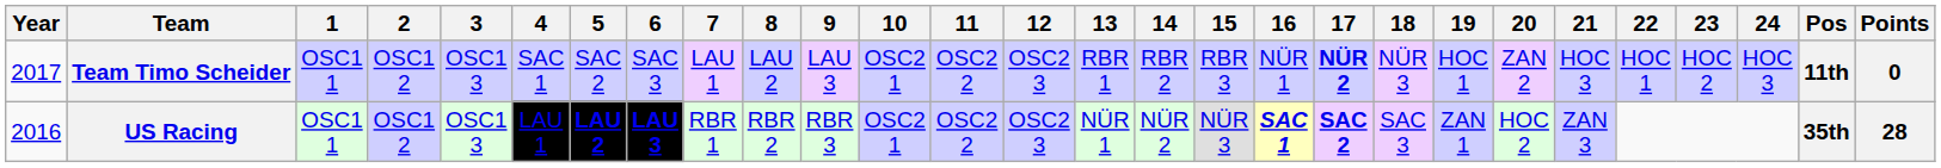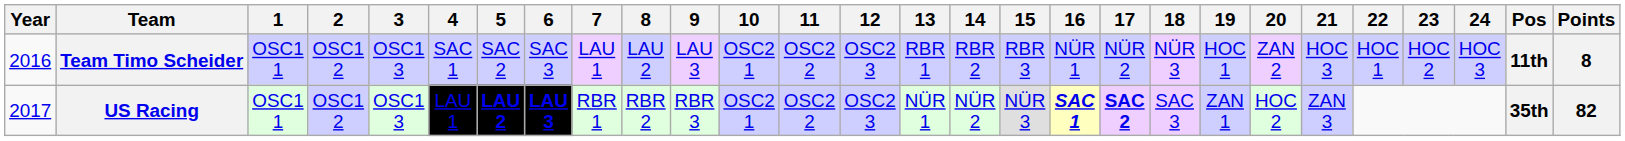 <table class="wikitable" style="text-align:center; font-size:85%">
 <tr>
 <th>Year</th>
 <th>Team</th>
 <th>1</th>
 <th>2</th>
 <th>3</th>
 <th>4</th>
 <th>5</th>
 <th>6</th>
 <th>7</th>
 <th>8</th>
 <th>9</th>
 <th>10</th>
 <th>11</th>
 <th>12</th>
 <th>13</th>
 <th>14</th>
 <th>15</th>
 <th>16</th>
 <th>17</th>
 <th>18</th>
 <th>19</th>
 <th>20</th>
 <th>21</th>
 <th>22</th>
 <th>23</th>
 <th>24</th>
 <th>Pos</th>
 <th>Points</th>
 </tr>
 <tr>
-<td><a href='#'>2017</a></td>
+<td><a href='#'>2016</a></td>
 <th nowrap><a href='#'>Team Timo Scheider</a></th>
 <td style="background:#CFCFFF;"><a href='#'>OSC1<br>1</a><br></td>
 <td style="background:#CFCFFF;"><a href='#'>OSC1<br>2</a><br></td>
 <td style="background:#CFCFFF;"><a href='#'>OSC1<br>3</a><br></td>
 <td style="background:#CFCFFF;"><a href='#'>SAC<br>1</a><br></td>
 <td style="background:#CFCFFF;"><a href='#'>SAC<br>2</a><br></td>
 <td style="background:#CFCFFF;"><a href='#'>SAC<br>3</a><br></td>
 <td style="background:#EFCFFF;"><a href='#'>LAU<br>1</a><br></td>
 <td style="background:#CFCFFF;"><a href='#'>LAU<br>2</a><br></td>
 <td style="background:#EFCFFF;"><a href='#'>LAU<br>3</a><br></td>
 <td style="background:#CFCFFF;"><a href='#'>OSC2<br>1</a><br></td>
 <td style="background:#CFCFFF;"><a href='#'>OSC2<br>2</a><br></td>
 <td style="background:#CFCFFF;"><a href='#'>OSC2<br>3</a><br></td>
 <td style="background:#CFCFFF;"><a href='#'>RBR<br>1</a><br></td>
 <td style="background:#CFCFFF;"><a href='#'>RBR<br>2</a><br></td>
 <td style="background:#CFCFFF;"><a href='#'>RBR<br>3</a><br></td>
 <td style="background:#CFCFFF;"><a href='#'>NÜR<br>1</a><br></td>
-<td style="background:#CFCFFF;"><strong><a href='#'>NÜR<br>2</a><br></strong></td>
+<td style="background:#CFCFFF;"><a href='#'>NÜR<br>2</a><br></td>
 <td style="background:#EFCFFF;"><a href='#'>NÜR<br>3</a><br></td>
 <td style="background:#CFCFFF;"><a href='#'>HOC<br>1</a><br></td>
 <td style="background:#EFCFFF;"><a href='#'>ZAN<br>2</a><br></td>
 <td style="background:#CFCFFF;"><a href='#'>HOC<br>3</a><br></td>
 <td style="background:#CFCFFF;"><a href='#'>HOC<br>1</a><br></td>
 <td style="background:#CFCFFF;"><a href='#'>HOC<br>2</a><br></td>
 <td style="background:#CFCFFF;"><a href='#'>HOC<br>3</a><br></td>
 <th>11th</th>
-<th>0</th>
+<th>8</th>
 </tr>
 <tr>
-<td><a href='#'>2016</a></td>
+<td><a href='#'>2017</a></td>
 <th nowrap><a href='#'>US Racing</a></th>
 <td style="background:#DFFFDF;"><a href='#'>OSC1<br>1</a><br></td>
 <td style="background:#CFCFFF;"><a href='#'>OSC1<br>2</a><br></td>
 <td style="background:#DFFFDF;"><a href='#'>OSC1<br>3</a><br></td>
 <td style="background:#000000; color:white;"><a href='#'><span>LAU<br>1</span></a><br></td>
 <td style="background:#000000; color:white;"><strong><a href='#'><span>LAU<br>2</span></a></strong><br></td>
 <td style="background:#000000; color:white;"><strong><a href='#'><span>LAU<br>3</span></a><br></strong></td>
 <td style="background:#DFFFDF;"><a href='#'>RBR<br>1</a><br></td>
 <td style="background:#DFFFDF;"><a href='#'>RBR<br>2</a><br></td>
 <td style="background:#DFFFDF;"><a href='#'>RBR<br>3</a><br></td>
 <td style="background:#CFCFFF;"><a href='#'>OSC2<br>1</a><br></td>
 <td style="background:#CFCFFF;"><a href='#'>OSC2<br>2</a><br></td>
 <td style="background:#CFCFFF;"><a href='#'>OSC2<br>3</a><br></td>
 <td style="background:#DFFFDF;"><a href='#'>NÜR<br>1</a><br></td>
 <td style="background:#DFFFDF;"><a href='#'>NÜR<br>2</a><br></td>
 <td style="background:#DFDFDF;"><a href='#'>NÜR<br>3</a><br></td>
 <td style="background:#FFFFBF;"><strong><em><a href='#'>SAC<br>1</a></em></strong><br></td>
 <td style="background:#EFCFFF;"><strong><a href='#'>SAC<br>2</a></strong><br></td>
 <td style="background:#EFCFFF;"><a href='#'>SAC<br>3</a><br></td>
 <td style="background:#CFCFFF;"><a href='#'>ZAN<br>1</a><br></td>
 <td style="background:#DFFFDF;"><a href='#'>HOC<br>2</a><br></td>
 <td style="background:#CFCFFF;"><a href='#'>ZAN<br>3</a><br></td>
 <td colspan=3></td>
 <th>35th</th>
-<th>28</th>
+<th>82</th>
 </tr>
 </table>
